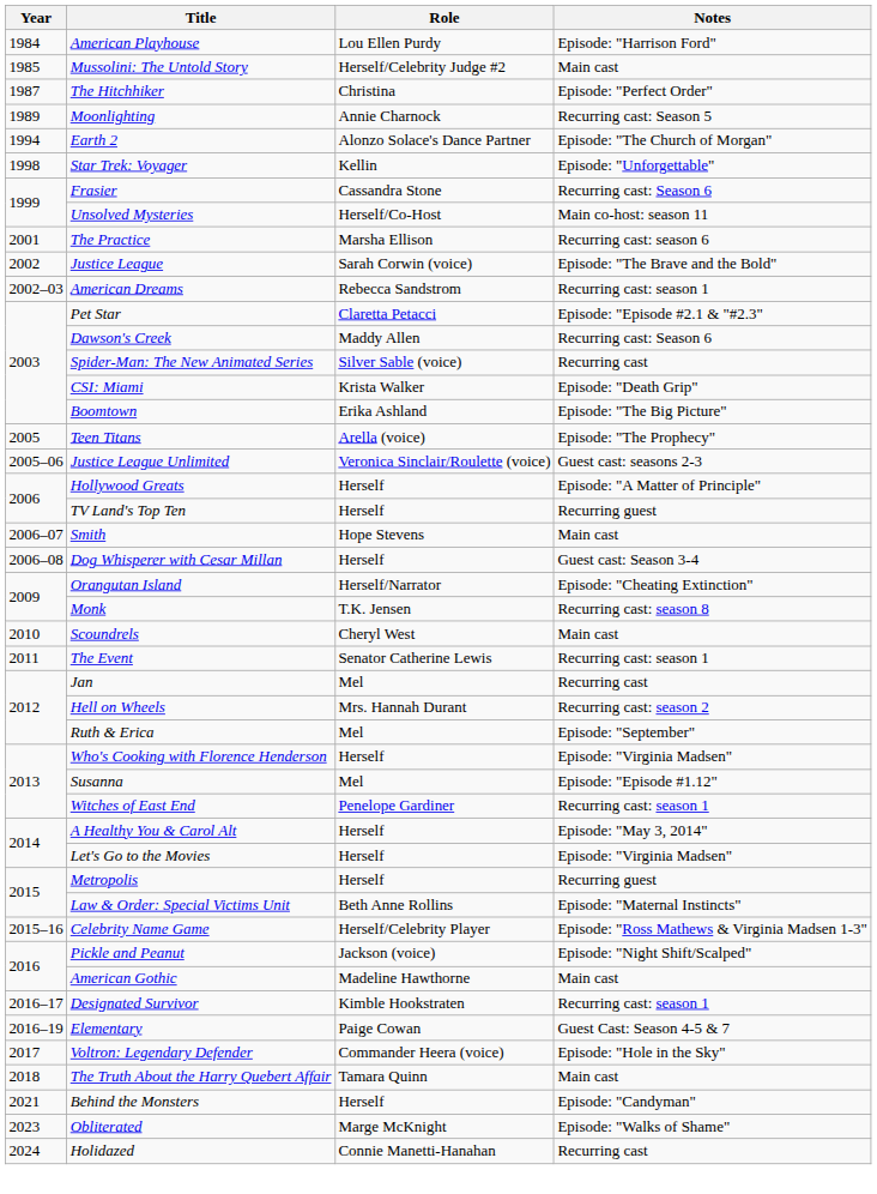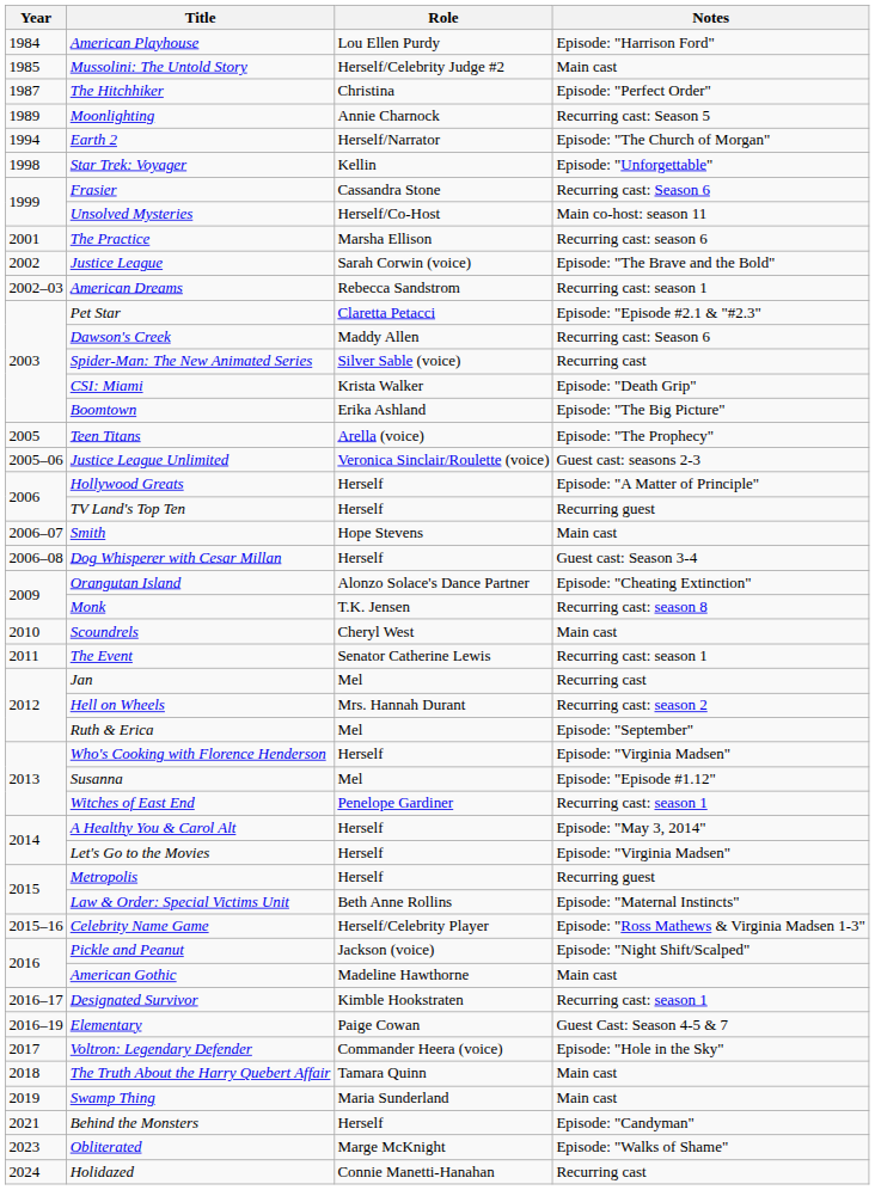 <table class="wikitable sortable">
 <tr>
 <th>Year</th>
 <th>Title</th>
 <th>Role</th>
 <th>Notes</th>
 </tr>
 <tr>
 <td>1984</td>
 <td><em><a href='#'>American Playhouse</a></em></td>
 <td>Lou Ellen Purdy</td>
 <td>Episode: "Harrison Ford"</td>
 </tr>
 <tr>
 <td>1985</td>
 <td><em><a href='#'>Mussolini: The Untold Story</a></em></td>
 <td>Herself/Celebrity Judge #2</td>
 <td>Main cast</td>
 </tr>
 <tr>
 <td>1987</td>
 <td><em><a href='#'>The Hitchhiker</a></em></td>
 <td>Christina</td>
 <td>Episode: "Perfect Order"</td>
 </tr>
 <tr>
 <td>1989</td>
 <td><em><a href='#'>Moonlighting</a></em></td>
 <td>Annie Charnock</td>
 <td>Recurring cast: Season 5</td>
 </tr>
 <tr>
 <td>1994</td>
 <td><em><a href='#'>Earth 2</a></em></td>
-<td>Alonzo Solace's Dance Partner</td>
+<td>Herself/Narrator</td>
 <td>Episode: "The Church of Morgan"</td>
 </tr>
 <tr>
 <td>1998</td>
 <td><em><a href='#'>Star Trek: Voyager</a></em></td>
 <td>Kellin</td>
 <td>Episode: "<a href='#'>Unforgettable</a>"</td>
 </tr>
 <tr>
 <td rowspan="2">1999</td>
 <td><em><a href='#'>Frasier</a></em></td>
 <td>Cassandra Stone</td>
 <td>Recurring cast: <a href='#'>Season 6</a></td>
 </tr>
 <tr>
 <td><em><a href='#'>Unsolved Mysteries</a></em></td>
 <td>Herself/Co-Host</td>
 <td>Main co-host: season 11</td>
 </tr>
 <tr>
 <td>2001</td>
 <td><em><a href='#'>The Practice</a></em></td>
 <td>Marsha Ellison</td>
 <td>Recurring cast: season 6</td>
 </tr>
 <tr>
 <td>2002</td>
 <td><em><a href='#'>Justice League</a></em></td>
 <td>Sarah Corwin (voice)</td>
 <td>Episode: "The Brave and the Bold"</td>
 </tr>
 <tr>
 <td>2002–03</td>
 <td><em><a href='#'>American Dreams</a></em></td>
 <td>Rebecca Sandstrom</td>
 <td>Recurring cast: season 1</td>
 </tr>
 <tr>
 <td rowspan="5">2003</td>
 <td><em>Pet Star</em></td>
 <td><a href='#'>Claretta Petacci</a></td>
 <td>Episode: "Episode #2.1 & "#2.3"</td>
 </tr>
 <tr>
 <td><em><a href='#'>Dawson's Creek</a></em></td>
 <td>Maddy Allen</td>
 <td>Recurring cast: Season 6</td>
 </tr>
 <tr>
 <td><em><a href='#'>Spider-Man: The New Animated Series</a></em></td>
 <td><a href='#'>Silver Sable</a> (voice)</td>
 <td>Recurring cast</td>
 </tr>
 <tr>
 <td><em><a href='#'>CSI: Miami</a></em></td>
 <td>Krista Walker</td>
 <td>Episode: "Death Grip"</td>
 </tr>
 <tr>
 <td><em><a href='#'>Boomtown</a></em></td>
 <td>Erika Ashland</td>
 <td>Episode: "The Big Picture"</td>
 </tr>
 <tr>
 <td>2005</td>
 <td><em><a href='#'>Teen Titans</a></em></td>
 <td><a href='#'>Arella</a> (voice)</td>
 <td>Episode: "The Prophecy"</td>
 </tr>
 <tr>
 <td>2005–06</td>
 <td><em><a href='#'>Justice League Unlimited</a></em></td>
 <td><a href='#'>Veronica Sinclair/Roulette</a> (voice)</td>
 <td>Guest cast: seasons 2-3</td>
 </tr>
 <tr>
 <td rowspan="2">2006</td>
 <td><em><a href='#'>Hollywood Greats</a></em></td>
 <td>Herself</td>
 <td>Episode: "A Matter of Principle"</td>
 </tr>
 <tr>
 <td><em>TV Land's Top Ten</em></td>
 <td>Herself</td>
 <td>Recurring guest</td>
 </tr>
 <tr>
 <td>2006–07</td>
 <td><em><a href='#'>Smith</a></em></td>
 <td>Hope Stevens</td>
 <td>Main cast</td>
 </tr>
 <tr>
 <td>2006–08</td>
 <td><em><a href='#'>Dog Whisperer with Cesar Millan</a></em></td>
 <td>Herself</td>
 <td>Guest cast: Season 3-4</td>
 </tr>
 <tr>
 <td rowspan="2">2009</td>
 <td><em><a href='#'>Orangutan Island</a></em></td>
-<td>Herself/Narrator</td>
+<td>Alonzo Solace's Dance Partner</td>
 <td>Episode: "Cheating Extinction"</td>
 </tr>
 <tr>
 <td><em><a href='#'>Monk</a></em></td>
 <td>T.K. Jensen</td>
 <td>Recurring cast: <a href='#'>season 8</a></td>
 </tr>
 <tr>
 <td>2010</td>
 <td><em><a href='#'>Scoundrels</a></em></td>
 <td>Cheryl West</td>
 <td>Main cast</td>
 </tr>
 <tr>
 <td>2011</td>
 <td><em><a href='#'>The Event</a></em></td>
 <td>Senator Catherine Lewis</td>
 <td>Recurring cast: season 1</td>
 </tr>
 <tr>
 <td rowspan="3">2012</td>
 <td><em>Jan</em></td>
 <td>Mel</td>
 <td>Recurring cast</td>
 </tr>
 <tr>
 <td><em><a href='#'>Hell on Wheels</a></em></td>
 <td>Mrs. Hannah Durant</td>
 <td>Recurring cast: <a href='#'>season 2</a></td>
 </tr>
 <tr>
 <td><em>Ruth & Erica</em></td>
 <td>Mel</td>
 <td>Episode: "September"</td>
 </tr>
 <tr>
 <td rowspan="3">2013</td>
 <td><em><a href='#'>Who's Cooking with Florence Henderson</a></em></td>
 <td>Herself</td>
 <td>Episode: "Virginia Madsen"</td>
 </tr>
 <tr>
 <td><em>Susanna</em></td>
 <td>Mel</td>
 <td>Episode: "Episode #1.12"</td>
 </tr>
 <tr>
 <td><em><a href='#'>Witches of East End</a></em></td>
 <td><a href='#'>Penelope Gardiner</a></td>
 <td>Recurring cast: <a href='#'>season 1</a></td>
 </tr>
 <tr>
 <td rowspan="2">2014</td>
 <td><em><a href='#'>A Healthy You & Carol Alt</a></em></td>
 <td>Herself</td>
 <td>Episode: "May 3, 2014"</td>
 </tr>
 <tr>
 <td><em>Let's Go to the Movies</em></td>
 <td>Herself</td>
 <td>Episode: "Virginia Madsen"</td>
 </tr>
 <tr>
 <td rowspan="2">2015</td>
 <td><em><a href='#'>Metropolis</a></em></td>
 <td>Herself</td>
 <td>Recurring guest</td>
 </tr>
 <tr>
 <td><em><a href='#'>Law & Order: Special Victims Unit</a></em></td>
 <td>Beth Anne Rollins</td>
 <td>Episode: "Maternal Instincts"</td>
 </tr>
 <tr>
 <td>2015–16</td>
 <td><em><a href='#'>Celebrity Name Game</a></em></td>
 <td>Herself/Celebrity Player</td>
 <td>Episode: "<a href='#'>Ross Mathews</a> & Virginia Madsen 1-3"</td>
 </tr>
 <tr>
 <td rowspan="2">2016</td>
 <td><em><a href='#'>Pickle and Peanut</a></em></td>
 <td>Jackson (voice)</td>
 <td>Episode: "Night Shift/Scalped"</td>
 </tr>
 <tr>
 <td><em><a href='#'>American Gothic</a></em></td>
 <td>Madeline Hawthorne</td>
 <td>Main cast</td>
 </tr>
 <tr>
 <td>2016–17</td>
 <td><em><a href='#'>Designated Survivor</a></em></td>
 <td>Kimble Hookstraten</td>
 <td>Recurring cast: <a href='#'>season 1</a></td>
 </tr>
 <tr>
 <td>2016–19</td>
 <td><em><a href='#'>Elementary</a></em></td>
 <td>Paige Cowan</td>
 <td>Guest Cast: Season 4-5 & 7</td>
 </tr>
 <tr>
 <td>2017</td>
 <td><em><a href='#'>Voltron: Legendary Defender</a></em></td>
 <td>Commander Heera (voice)</td>
 <td>Episode: "Hole in the Sky"</td>
 </tr>
 <tr>
 <td>2018</td>
 <td><em><a href='#'>The Truth About the Harry Quebert Affair</a></em></td>
 <td>Tamara Quinn</td>
 <td>Main cast</td>
 </tr>
 <tr>
+<td>2019</td>
+<td><em><a href='#'>Swamp Thing</a></em></td>
+<td>Maria Sunderland</td>
+<td>Main cast</td>
+</tr>
+<tr>
 <td>2021</td>
 <td><em>Behind the Monsters</em></td>
 <td>Herself</td>
 <td>Episode: "Candyman"</td>
 </tr>
 <tr>
 <td>2023</td>
 <td><em><a href='#'>Obliterated</a></em></td>
 <td>Marge McKnight</td>
 <td>Episode: "Walks of Shame"</td>
 </tr>
 <tr>
 <td>2024</td>
 <td><em>Holidazed</em></td>
 <td>Connie Manetti-Hanahan</td>
 <td>Recurring cast</td>
 </tr>
 </table>
